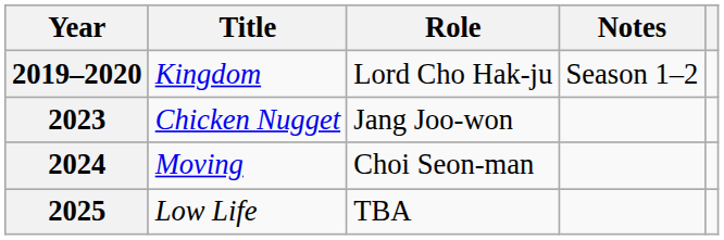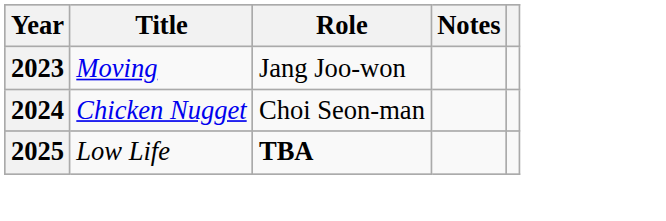 <table class="wikitable plainrowheaders sortable">
 <tr>
 <th scope="col">Year</th>
 <th scope="col">Title</th>
 <th scope="col">Role</th>
 <th scope="col">Notes</th>
 <th scope="col" class="unsortable"></th>
 </tr>
 <tr>
-<th scope="row">2019–2020</th>
-<td><em><a href='#'>Kingdom</a></em></td>
-<td>Lord Cho Hak-ju</td>
-<td>Season 1–2</td>
-<td style="text-align:center"></td>
-</tr>
-<tr>
 <th scope="row">2023</th>
-<td><em><a href='#'>Chicken Nugget</a></em></td>
+<td><em><a href='#'>Moving</a></em></td>
 <td>Jang Joo-won</td>
 <td></td>
 <td style="text-align:center"></td>
 </tr>
 <tr>
 <th scope="row">2024</th>
-<td><em><a href='#'>Moving</a></em></td>
+<td><em><a href='#'>Chicken Nugget</a></em></td>
 <td>Choi Seon-man</td>
 <td></td>
 <td style="text-align:center"></td>
 </tr>
 <tr>
 <th scope="row">2025</th>
 <td><em>Low Life</em></td>
-<td>TBA</td>
+<td><strong>TBA</strong></td>
 <td></td>
 <td></td>
 </tr>
 </table>
